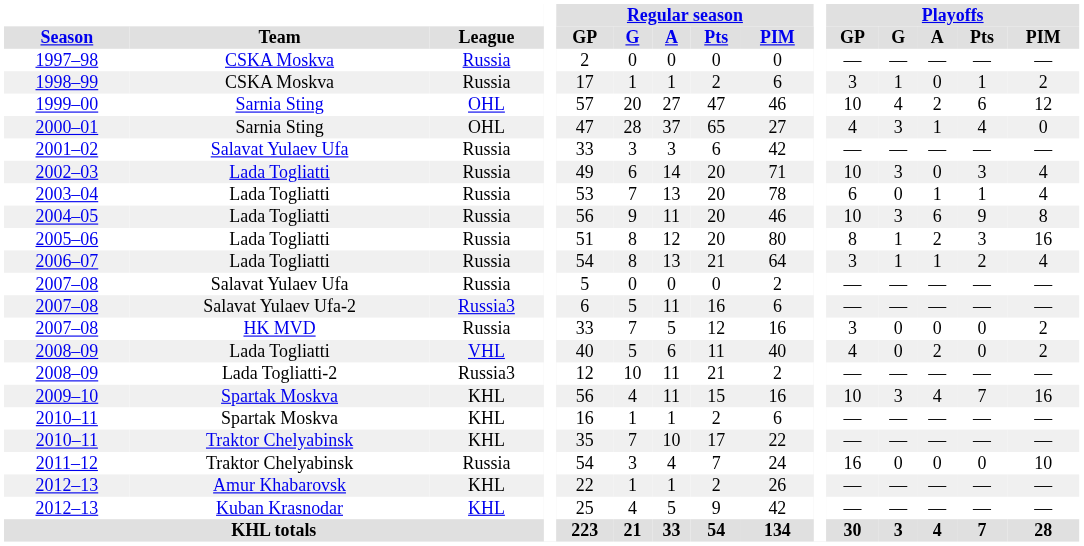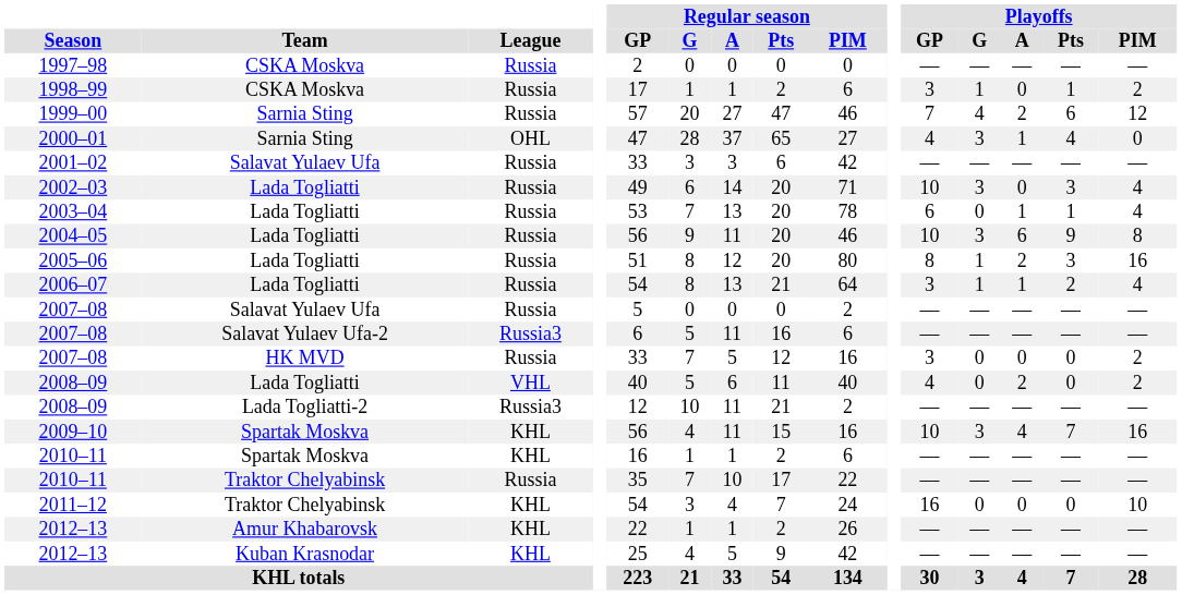 <table border="0" cellpadding="1" cellspacing="0" style="text-align:center; width:60em">
 <tr bgcolor="#e0e0e0">
 <th colspan="3" bgcolor="#ffffff"> </th>
 <th rowspan="99" bgcolor="#ffffff"> </th>
 <th colspan="5"><a href='#'>Regular season</a></th>
 <th rowspan="99" bgcolor="#ffffff"> </th>
 <th colspan="5"><a href='#'>Playoffs</a></th>
 </tr>
 <tr bgcolor="#e0e0e0">
 <th><a href='#'>Season</a></th>
 <th>Team</th>
 <th>League</th>
 <th>GP</th>
 <th><a href='#'>G</a></th>
 <th><a href='#'>A</a></th>
 <th><a href='#'>Pts</a></th>
 <th><a href='#'>PIM</a></th>
 <th>GP</th>
 <th>G</th>
 <th>A</th>
 <th>Pts</th>
 <th>PIM</th>
 </tr>
 <tr>
 <td><a href='#'>1997–98</a></td>
 <td><a href='#'>CSKA Moskva</a></td>
 <td><a href='#'>Russia</a></td>
 <td>2</td>
 <td>0</td>
 <td>0</td>
 <td>0</td>
 <td>0</td>
 <td>—</td>
 <td>—</td>
 <td>—</td>
 <td>—</td>
 <td>—</td>
 </tr>
 <tr bgcolor="#f0f0f0">
 <td><a href='#'>1998–99</a></td>
 <td>CSKA Moskva</td>
 <td>Russia</td>
 <td>17</td>
 <td>1</td>
 <td>1</td>
 <td>2</td>
 <td>6</td>
 <td>3</td>
 <td>1</td>
 <td>0</td>
 <td>1</td>
 <td>2</td>
 </tr>
 <tr>
 <td><a href='#'>1999–00</a></td>
 <td><a href='#'>Sarnia Sting</a></td>
-<td><a href='#'>OHL</a></td>
+<td>Russia</td>
 <td>57</td>
 <td>20</td>
 <td>27</td>
 <td>47</td>
 <td>46</td>
-<td>10</td>
+<td>7</td>
 <td>4</td>
 <td>2</td>
 <td>6</td>
 <td>12</td>
 </tr>
 <tr bgcolor="#f0f0f0">
 <td><a href='#'>2000–01</a></td>
 <td>Sarnia Sting</td>
 <td>OHL</td>
 <td>47</td>
 <td>28</td>
 <td>37</td>
 <td>65</td>
 <td>27</td>
 <td>4</td>
 <td>3</td>
 <td>1</td>
 <td>4</td>
 <td>0</td>
 </tr>
 <tr>
 <td><a href='#'>2001–02</a></td>
 <td><a href='#'>Salavat Yulaev Ufa</a></td>
 <td>Russia</td>
 <td>33</td>
 <td>3</td>
 <td>3</td>
 <td>6</td>
 <td>42</td>
 <td>—</td>
 <td>—</td>
 <td>—</td>
 <td>—</td>
 <td>—</td>
 </tr>
 <tr bgcolor="#f0f0f0">
 <td><a href='#'>2002–03</a></td>
 <td><a href='#'>Lada Togliatti</a></td>
 <td>Russia</td>
 <td>49</td>
 <td>6</td>
 <td>14</td>
 <td>20</td>
 <td>71</td>
 <td>10</td>
 <td>3</td>
 <td>0</td>
 <td>3</td>
 <td>4</td>
 </tr>
 <tr>
 <td><a href='#'>2003–04</a></td>
 <td>Lada Togliatti</td>
 <td>Russia</td>
 <td>53</td>
 <td>7</td>
 <td>13</td>
 <td>20</td>
 <td>78</td>
 <td>6</td>
 <td>0</td>
 <td>1</td>
 <td>1</td>
 <td>4</td>
 </tr>
 <tr bgcolor="#f0f0f0">
 <td><a href='#'>2004–05</a></td>
 <td>Lada Togliatti</td>
 <td>Russia</td>
 <td>56</td>
 <td>9</td>
 <td>11</td>
 <td>20</td>
 <td>46</td>
 <td>10</td>
 <td>3</td>
 <td>6</td>
 <td>9</td>
 <td>8</td>
 </tr>
 <tr>
 <td><a href='#'>2005–06</a></td>
 <td>Lada Togliatti</td>
 <td>Russia</td>
 <td>51</td>
 <td>8</td>
 <td>12</td>
 <td>20</td>
 <td>80</td>
 <td>8</td>
 <td>1</td>
 <td>2</td>
 <td>3</td>
 <td>16</td>
 </tr>
 <tr bgcolor="#f0f0f0">
 <td><a href='#'>2006–07</a></td>
 <td>Lada Togliatti</td>
 <td>Russia</td>
 <td>54</td>
 <td>8</td>
 <td>13</td>
 <td>21</td>
 <td>64</td>
 <td>3</td>
 <td>1</td>
 <td>1</td>
 <td>2</td>
 <td>4</td>
 </tr>
 <tr>
 <td><a href='#'>2007–08</a></td>
 <td>Salavat Yulaev Ufa</td>
 <td>Russia</td>
 <td>5</td>
 <td>0</td>
 <td>0</td>
 <td>0</td>
 <td>2</td>
 <td>—</td>
 <td>—</td>
 <td>—</td>
 <td>—</td>
 <td>—</td>
 </tr>
 <tr bgcolor="#f0f0f0">
 <td><a href='#'>2007–08</a></td>
 <td>Salavat Yulaev Ufa-2</td>
 <td><a href='#'>Russia3</a></td>
 <td>6</td>
 <td>5</td>
 <td>11</td>
 <td>16</td>
 <td>6</td>
 <td>—</td>
 <td>—</td>
 <td>—</td>
 <td>—</td>
 <td>—</td>
 </tr>
 <tr>
 <td><a href='#'>2007–08</a></td>
 <td><a href='#'>HK MVD</a></td>
 <td>Russia</td>
 <td>33</td>
 <td>7</td>
 <td>5</td>
 <td>12</td>
 <td>16</td>
 <td>3</td>
 <td>0</td>
 <td>0</td>
 <td>0</td>
 <td>2</td>
 </tr>
 <tr bgcolor="#f0f0f0">
 <td><a href='#'>2008–09</a></td>
 <td>Lada Togliatti</td>
 <td><a href='#'>VHL</a></td>
 <td>40</td>
 <td>5</td>
 <td>6</td>
 <td>11</td>
 <td>40</td>
 <td>4</td>
 <td>0</td>
 <td>2</td>
 <td>0</td>
 <td>2</td>
 </tr>
 <tr>
 <td><a href='#'>2008–09</a></td>
 <td>Lada Togliatti-2</td>
 <td>Russia3</td>
 <td>12</td>
 <td>10</td>
 <td>11</td>
 <td>21</td>
 <td>2</td>
 <td>—</td>
 <td>—</td>
 <td>—</td>
 <td>—</td>
 <td>—</td>
 </tr>
 <tr bgcolor="#f0f0f0">
 <td><a href='#'>2009–10</a></td>
 <td><a href='#'>Spartak Moskva</a></td>
 <td>KHL</td>
 <td>56</td>
 <td>4</td>
 <td>11</td>
 <td>15</td>
 <td>16</td>
 <td>10</td>
 <td>3</td>
 <td>4</td>
 <td>7</td>
 <td>16</td>
 </tr>
 <tr>
 <td><a href='#'>2010–11</a></td>
 <td>Spartak Moskva</td>
 <td>KHL</td>
 <td>16</td>
 <td>1</td>
 <td>1</td>
 <td>2</td>
 <td>6</td>
 <td>—</td>
 <td>—</td>
 <td>—</td>
 <td>—</td>
 <td>—</td>
 </tr>
 <tr bgcolor="#f0f0f0">
 <td><a href='#'>2010–11</a></td>
 <td><a href='#'>Traktor Chelyabinsk</a></td>
-<td>KHL</td>
+<td>Russia</td>
 <td>35</td>
 <td>7</td>
 <td>10</td>
 <td>17</td>
 <td>22</td>
 <td>—</td>
 <td>—</td>
 <td>—</td>
 <td>—</td>
 <td>—</td>
 </tr>
 <tr>
 <td><a href='#'>2011–12</a></td>
 <td>Traktor Chelyabinsk</td>
-<td>Russia</td>
+<td>KHL</td>
 <td>54</td>
 <td>3</td>
 <td>4</td>
 <td>7</td>
 <td>24</td>
 <td>16</td>
 <td>0</td>
 <td>0</td>
 <td>0</td>
 <td>10</td>
 </tr>
 <tr bgcolor="#f0f0f0">
 <td><a href='#'>2012–13</a></td>
 <td><a href='#'>Amur Khabarovsk</a></td>
 <td>KHL</td>
 <td>22</td>
 <td>1</td>
 <td>1</td>
 <td>2</td>
 <td>26</td>
 <td>—</td>
 <td>—</td>
 <td>—</td>
 <td>—</td>
 <td>—</td>
 </tr>
 <tr>
 <td><a href='#'>2012–13</a></td>
 <td><a href='#'>Kuban Krasnodar</a></td>
 <td><a href='#'>KHL</a></td>
 <td>25</td>
 <td>4</td>
 <td>5</td>
 <td>9</td>
 <td>42</td>
 <td>—</td>
 <td>—</td>
 <td>—</td>
 <td>—</td>
 <td>—</td>
 </tr>
 <tr>
 </tr>
 <tr ALIGN="center" bgcolor="#e0e0e0">
 <th colspan="3">KHL totals</th>
 <th ALIGN="center">223</th>
 <th ALIGN="center">21</th>
 <th ALIGN="center">33</th>
 <th ALIGN="center">54</th>
 <th ALIGN="center">134</th>
 <th ALIGN="center">30</th>
 <th ALIGN="center">3</th>
 <th ALIGN="center">4</th>
 <th ALIGN="center">7</th>
 <th ALIGN="center">28</th>
 </tr>
 </table>
